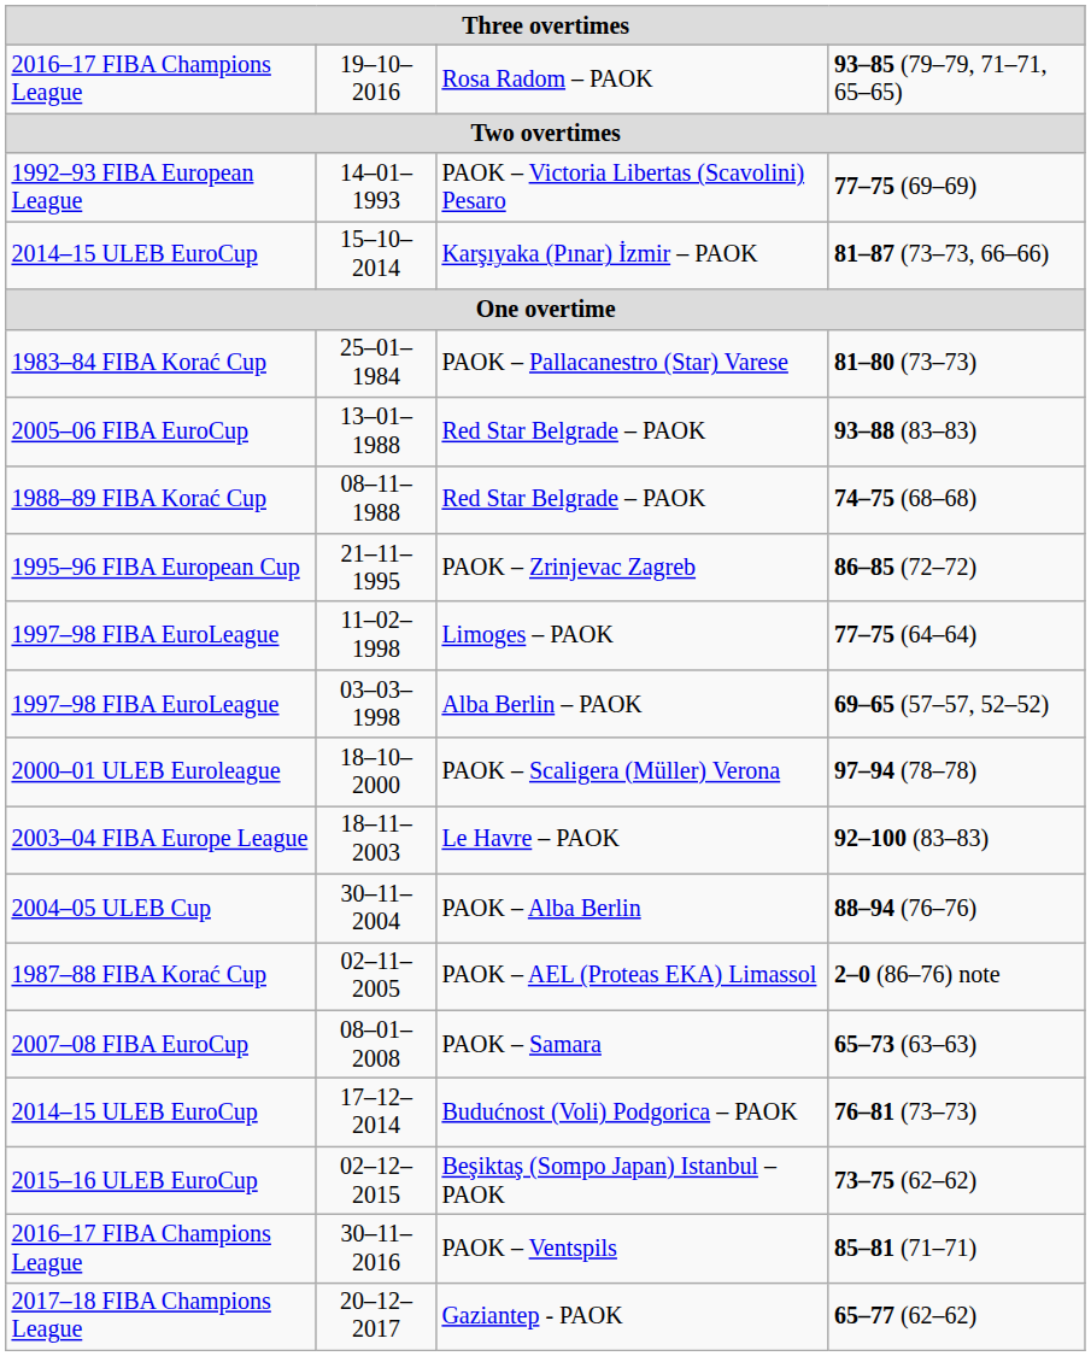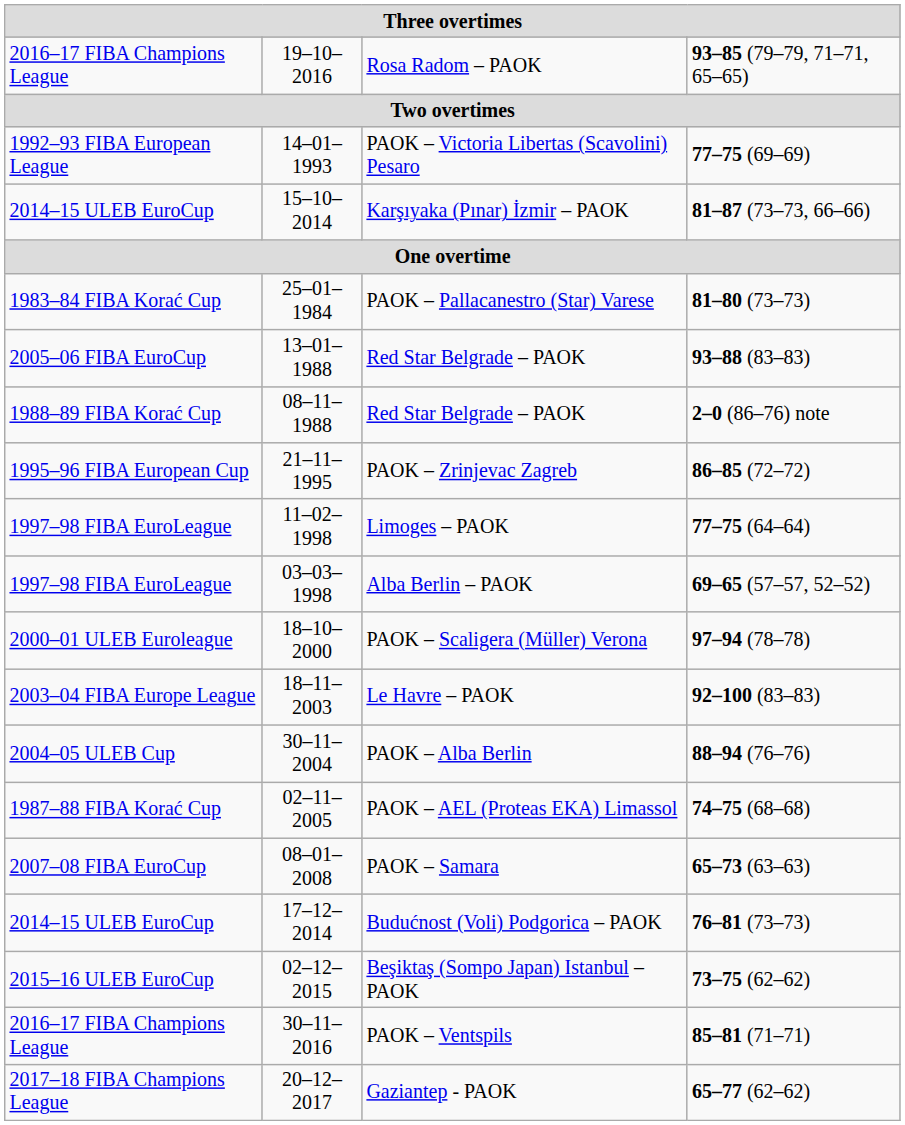 <table class="wikitable" style="text-align:center;font-size:85%">
 <tr>
 <td style="color:black;background:#DCDCDC" colspan="4"><strong>Three overtimes</strong></td>
 </tr>
 <tr>
 <td align="left"><a href='#'>2016–17 FIBA Champions League</a></td>
 <td align="center">19–10–2016</td>
 <td align="left"> <a href='#'>Rosa Radom</a> – PAOK</td>
 <td align="left"><span><strong>93–85</strong> (79–79, 71–71, 65–65)</span></td>
 </tr>
 <tr>
 <td style="color:black;background:#DCDCDC" colspan="4"><strong>Two overtimes</strong></td>
 </tr>
 <tr>
 <td align="left"><a href='#'>1992–93 FIBA European League</a></td>
 <td align="center">14–01–1993</td>
 <td align="left"> PAOK – <a href='#'>Victoria Libertas (Scavolini) Pesaro</a></td>
 <td align="left"><span><strong>77–75</strong> (69–69)</span></td>
 </tr>
 <tr>
 <td align="left"><a href='#'>2014–15 ULEB EuroCup</a></td>
 <td align="center">15–10–2014</td>
 <td align="left"> <a href='#'>Karşıyaka (Pınar) İzmir</a> – PAOK</td>
 <td align="left"><strong>81–87</strong> (73–73, 66–66)</td>
 </tr>
 <tr>
 <td style="color:black;background:#DCDCDC" colspan="4"><strong>One overtime</strong></td>
 </tr>
 <tr>
 <td align="left"><a href='#'>1983–84 FIBA Korać Cup</a></td>
 <td align="center">25–01–1984</td>
 <td align="left"> PAOK – <a href='#'>Pallacanestro (Star) Varese</a></td>
 <td align="left"><strong>81–80</strong> (73–73)</td>
 </tr>
 <tr>
 <td align="left"><a href='#'>2005–06 FIBA EuroCup</a></td>
 <td align="center">13–01–1988</td>
 <td align="left"> <a href='#'>Red Star Belgrade</a> – PAOK</td>
 <td align="left"><span><strong>93–88</strong> (83–83)</span></td>
 </tr>
 <tr>
 <td align="left"><a href='#'>1988–89 FIBA Korać Cup</a></td>
 <td align="center">08–11–1988</td>
 <td align="left"> <a href='#'>Red Star Belgrade</a> – PAOK</td>
-<td align="left"><span><strong>74–75</strong> (68–68)</span></td>
+<td align="left"><span><strong>2–0</strong> (86–76)</span><span> note </span></td>
 </tr>
 <tr>
 <td align="left"><a href='#'>1995–96 FIBA European Cup</a></td>
 <td align="center">21–11–1995</td>
 <td align="left"> PAOK – <a href='#'>Zrinjevac Zagreb</a></td>
 <td align="left"><strong>86–85</strong> (72–72)</td>
 </tr>
 <tr>
 <td align="left"><a href='#'>1997–98 FIBA EuroLeague</a></td>
 <td align="center">11–02–1998</td>
 <td align="left"> <a href='#'>Limoges</a> – PAOK</td>
 <td align="left"><span><strong>77–75</strong> (64–64)</span></td>
 </tr>
 <tr>
 <td align="left"><a href='#'>1997–98 FIBA EuroLeague</a></td>
 <td align="center">03–03–1998</td>
 <td align="left"> <a href='#'>Alba Berlin</a> – PAOK</td>
 <td align="left"><strong>69–65</strong> (57–57, 52–52)</td>
 </tr>
 <tr>
 <td align="left"><a href='#'>2000–01 ULEB Euroleague</a></td>
 <td align="center">18–10–2000</td>
 <td align="left"> PAOK – <a href='#'>Scaligera (Müller) Verona</a></td>
 <td align="left"><strong>97–94</strong> (78–78)</td>
 </tr>
 <tr>
 <td align="left"><a href='#'>2003–04 FIBA Europe League</a></td>
 <td align="center">18–11–2003</td>
 <td align="left"> <a href='#'>Le Havre</a> – PAOK</td>
 <td align="left"><strong>92–100</strong> (83–83)</td>
 </tr>
 <tr>
 <td align="left"><a href='#'>2004–05 ULEB Cup</a></td>
 <td align="center">30–11–2004</td>
 <td align="left"> PAOK – <a href='#'>Alba Berlin</a></td>
 <td align="left"><span><strong>88–94</strong> (76–76) </span></td>
 </tr>
 <tr>
 <td align="left"><a href='#'>1987–88 FIBA Korać Cup</a></td>
 <td align="center">02–11–2005</td>
 <td align="left"> PAOK – <a href='#'>AEL (Proteas EKA) Limassol</a></td>
-<td align="left"><span><strong>2–0</strong> (86–76)</span><span> note </span></td>
+<td align="left"><span><strong>74–75</strong> (68–68)</span></td>
 </tr>
 <tr>
 <td align="left"><a href='#'>2007–08 FIBA EuroCup</a></td>
 <td align="center">08–01–2008</td>
 <td align="left"> PAOK – <a href='#'>Samara</a></td>
 <td align="left"><span><strong>65–73</strong> (63–63)</span></td>
 </tr>
 <tr>
 <td align="left"><a href='#'>2014–15 ULEB EuroCup</a></td>
 <td align="center">17–12–2014</td>
 <td align="left"> <a href='#'>Budućnost (Voli) Podgorica</a> – PAOK</td>
 <td align="left"><strong>76–81</strong> (73–73)</td>
 </tr>
 <tr>
 <td align="left"><a href='#'>2015–16 ULEB EuroCup</a></td>
 <td align="center">02–12–2015</td>
 <td align="left"> <a href='#'>Beşiktaş (Sompo Japan) Istanbul</a> – PAOK</td>
 <td align="left"><strong>73–75</strong> (62–62)</td>
 </tr>
 <tr>
 <td align="left"><a href='#'>2016–17 FIBA Champions League</a></td>
 <td align="center">30–11–2016</td>
 <td align="left"> PAOK – <a href='#'>Ventspils</a></td>
 <td align="left"><strong>85–81</strong> (71–71)</td>
 </tr>
 <tr>
 <td align="left"><a href='#'>2017–18 FIBA Champions League</a></td>
 <td align="center">20–12–2017</td>
 <td align="left"> <a href='#'>Gaziantep</a> - PAOK</td>
 <td align="left"><strong>65–77</strong> (62–62)</td>
 </tr>
 </table>
